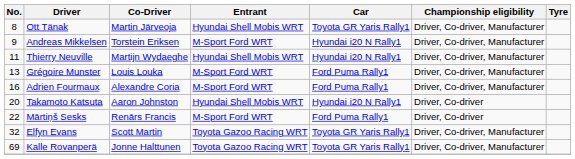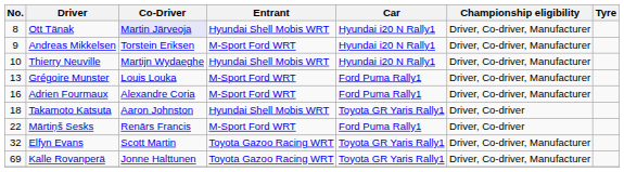 <table class="wikitable" style="font-size: 85%;">
 <tr>
 <th>No.</th>
 <th>Driver</th>
 <th>Co-Driver</th>
 <th>Entrant</th>
 <th>Car</th>
 <th>Championship eligibility</th>
 <th>Tyre</th>
 </tr>
 <tr>
 <td align="center">8</td>
 <td> <a href='#'>Ott Tänak</a></td>
-<td> <a href='#'>Martin Järveoja</a></td>
+<td style="background: lavender;"> <a href='#'>Martin Järveoja</a></td>
 <td> <a href='#'>Hyundai Shell Mobis WRT</a></td>
-<td><a href='#'>Toyota GR Yaris Rally1</a></td>
+<td><a href='#'>Hyundai i20 N Rally1</a></td>
 <td>Driver, Co-driver, Manufacturer</td>
 <td align="center"></td>
 </tr>
 <tr>
 <td align="center">9</td>
 <td> <a href='#'>Andreas Mikkelsen</a></td>
 <td> <a href='#'>Torstein Eriksen</a></td>
 <td> <a href='#'>M-Sport Ford WRT</a></td>
 <td><a href='#'>Hyundai i20 N Rally1</a></td>
 <td>Driver, Co-driver, Manufacturer</td>
 <td align="center"></td>
 </tr>
 <tr>
-<td align="center">11</td>
+<td align="center">10</td>
 <td> <a href='#'>Thierry Neuville</a></td>
 <td> <a href='#'>Martijn Wydaeghe</a></td>
 <td> <a href='#'>Hyundai Shell Mobis WRT</a></td>
 <td><a href='#'>Hyundai i20 N Rally1</a></td>
 <td>Driver, Co-driver, Manufacturer</td>
 <td align="center"></td>
 </tr>
 <tr>
 <td align="center">13</td>
 <td> <a href='#'>Grégoire Munster</a></td>
 <td> <a href='#'>Louis Louka</a></td>
 <td> <a href='#'>M-Sport Ford WRT</a></td>
 <td><a href='#'>Ford Puma Rally1</a></td>
 <td>Driver, Co-driver, Manufacturer</td>
 <td align="center"></td>
 </tr>
 <tr>
 <td align="center">16</td>
 <td> <a href='#'>Adrien Fourmaux</a></td>
 <td> <a href='#'>Alexandre Coria</a></td>
 <td> <a href='#'>M-Sport Ford WRT</a></td>
 <td><a href='#'>Ford Puma Rally1</a></td>
 <td>Driver, Co-driver, Manufacturer</td>
 <td align="center"></td>
 </tr>
 <tr>
-<td align="center">20</td>
+<td align="center">18</td>
 <td> <a href='#'>Takamoto Katsuta</a></td>
 <td> <a href='#'>Aaron Johnston</a></td>
 <td> <a href='#'>Hyundai Shell Mobis WRT</a></td>
-<td><a href='#'>Hyundai i20 N Rally1</a></td>
+<td><a href='#'>Toyota GR Yaris Rally1</a></td>
 <td>Driver, Co-driver</td>
 <td align="center"></td>
 </tr>
 <tr>
 <td align="center">22</td>
 <td> <a href='#'>Mārtiņš Sesks</a></td>
 <td> <a href='#'>Renārs Francis</a></td>
 <td> <a href='#'>M-Sport Ford WRT</a></td>
 <td><a href='#'>Ford Puma Rally1</a></td>
 <td>Driver, Co-driver</td>
 <td align="center"></td>
 </tr>
 <tr>
 <td align="center">32</td>
 <td> <a href='#'>Elfyn Evans</a></td>
 <td> <a href='#'>Scott Martin</a></td>
 <td> <a href='#'>Toyota Gazoo Racing WRT</a></td>
 <td><a href='#'>Toyota GR Yaris Rally1</a></td>
 <td>Driver, Co-driver, Manufacturer</td>
 <td align="center"></td>
 </tr>
 <tr>
 <td align="center">69</td>
 <td> <a href='#'>Kalle Rovanperä</a></td>
 <td> <a href='#'>Jonne Halttunen</a></td>
 <td> <a href='#'>Toyota Gazoo Racing WRT</a></td>
 <td><a href='#'>Toyota GR Yaris Rally1</a></td>
 <td>Driver, Co-driver, Manufacturer</td>
 <td align="center"></td>
 </tr>
 <tr>
 </tr>
 </table>
